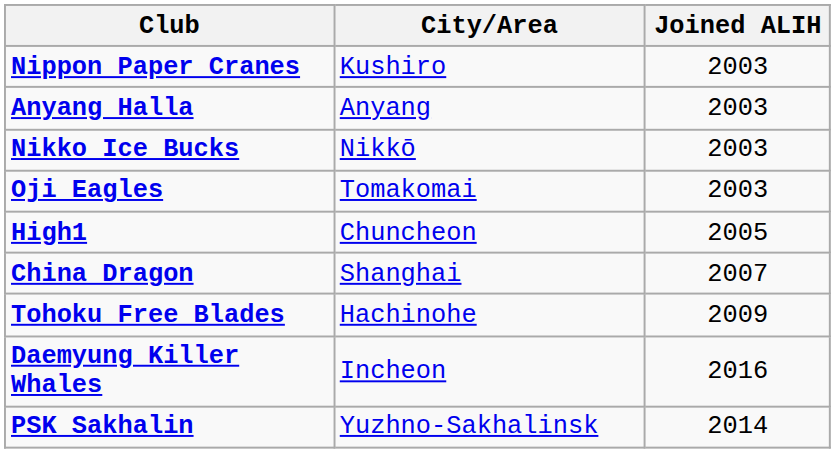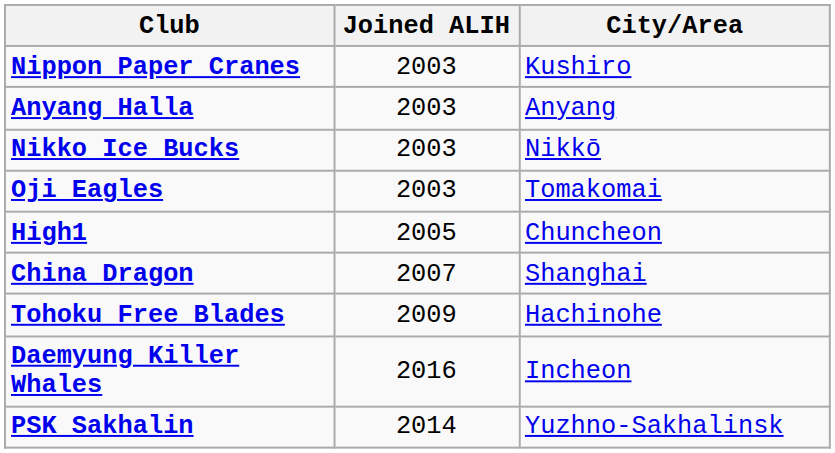 <table class="wikitable" style="width:48%; text-align:left">
 <tr>
 <th style="width:20%"  align=left>Club</th>
+<th style="width:10%">Joined ALIH</th>
 <th style="width:18%">City/Area</th>
-<th style="width:10%">Joined ALIH</th>
 </tr>
 <tr>
 <td><strong><a href='#'>Nippon Paper Cranes</a></strong></td>
+<td align=center>2003</td>
 <td> <a href='#'>Kushiro</a></td>
-<td align=center>2003</td>
 </tr>
 <tr>
 <td><strong><a href='#'>Anyang Halla</a></strong></td>
+<td align=center>2003</td>
 <td> <a href='#'>Anyang</a></td>
-<td align=center>2003</td>
 </tr>
 <tr>
 <td><strong><a href='#'>Nikko Ice Bucks</a></strong></td>
+<td align=center>2003</td>
 <td> <a href='#'>Nikkō</a></td>
-<td align=center>2003</td>
 </tr>
 <tr>
 <td><strong><a href='#'>Oji Eagles</a></strong></td>
+<td align=center>2003</td>
 <td> <a href='#'>Tomakomai</a></td>
-<td align=center>2003</td>
 </tr>
 <tr>
 <td><strong><a href='#'>High1</a></strong></td>
+<td align=center>2005</td>
 <td> <a href='#'>Chuncheon</a></td>
-<td align=center>2005</td>
 </tr>
 <tr>
 <td><strong><a href='#'>China Dragon</a></strong></td>
+<td align=center>2007</td>
 <td> <a href='#'>Shanghai</a></td>
-<td align=center>2007</td>
 </tr>
 <tr>
 <td><strong> <a href='#'>Tohoku Free Blades</a></strong></td>
+<td align=center>2009</td>
 <td> <a href='#'>Hachinohe</a></td>
-<td align=center>2009</td>
 </tr>
 <tr>
 <td><strong><a href='#'>Daemyung Killer Whales</a></strong></td>
+<td align=center>2016</td>
 <td> <a href='#'>Incheon</a></td>
-<td align=center>2016</td>
 </tr>
 <tr>
 <td><strong><a href='#'>PSK Sakhalin</a></strong></td>
+<td align=center>2014</td>
 <td> <a href='#'>Yuzhno-Sakhalinsk</a></td>
-<td align=center>2014</td>
 </tr>
 </table>
